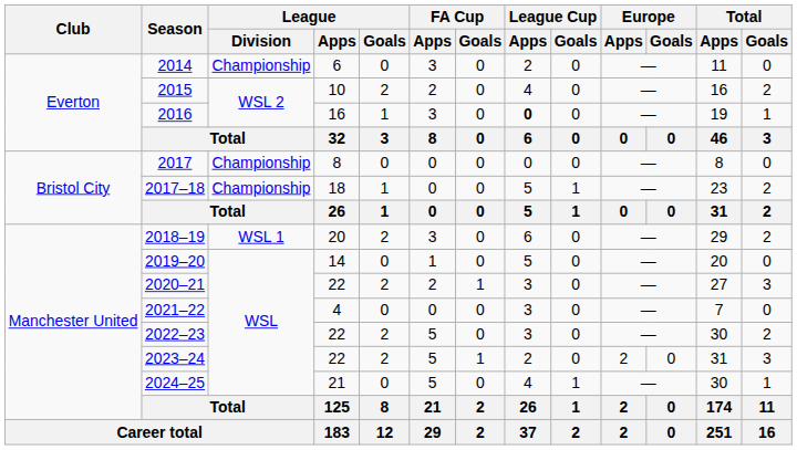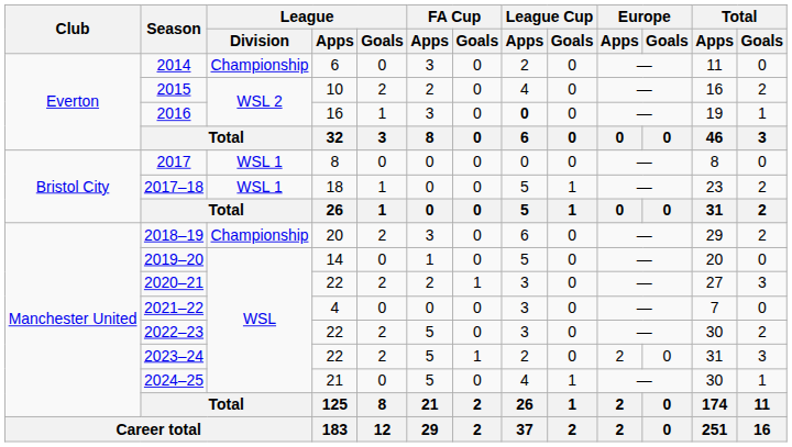 <table class="wikitable" style="text-align:center">
 <tr>
 <th rowspan="2">Club</th>
 <th rowspan="2">Season</th>
 <th colspan="3">League</th>
 <th colspan="2">FA Cup</th>
 <th colspan="2">League Cup</th>
 <th colspan="2">Europe</th>
 <th colspan="2">Total</th>
 </tr>
 <tr>
 <th>Division</th>
 <th>Apps</th>
 <th>Goals</th>
 <th>Apps</th>
 <th>Goals</th>
 <th>Apps</th>
 <th>Goals</th>
 <th>Apps</th>
 <th>Goals</th>
 <th>Apps</th>
 <th>Goals</th>
 </tr>
 <tr>
 <td rowspan="4"><a href='#'>Everton</a></td>
 <td><a href='#'>2014</a></td>
 <td><a href='#'>Championship</a></td>
 <td>6</td>
 <td>0</td>
 <td>3</td>
 <td>0</td>
 <td>2</td>
 <td>0</td>
 <td colspan=2>—</td>
 <td>11</td>
 <td>0</td>
 </tr>
 <tr>
 <td><a href='#'>2015</a></td>
 <td rowspan=2><a href='#'>WSL 2</a></td>
 <td>10</td>
 <td>2</td>
 <td>2</td>
 <td>0</td>
 <td>4</td>
 <td>0</td>
 <td colspan=2>—</td>
 <td>16</td>
 <td>2</td>
 </tr>
 <tr>
 <td><a href='#'>2016</a></td>
 <td>16</td>
 <td>1</td>
 <td>3</td>
 <td>0</td>
 <td><strong>0</strong></td>
 <td>0</td>
 <td colspan=2>—</td>
 <td>19</td>
 <td>1</td>
 </tr>
 <tr>
 <th colspan="2">Total</th>
 <th>32</th>
 <th>3</th>
 <th>8</th>
 <th>0</th>
 <th>6</th>
 <th>0</th>
 <th>0</th>
 <th>0</th>
 <th>46</th>
 <th>3</th>
 </tr>
 <tr>
 <td rowspan="3"><a href='#'>Bristol City</a></td>
 <td><a href='#'>2017</a></td>
-<td><a href='#'>Championship</a></td>
+<td><a href='#'>WSL 1</a></td>
 <td>8</td>
 <td>0</td>
 <td>0</td>
 <td>0</td>
 <td>0</td>
 <td>0</td>
 <td colspan=2>—</td>
 <td>8</td>
 <td>0</td>
 </tr>
 <tr>
 <td><a href='#'>2017–18</a></td>
-<td><a href='#'>Championship</a></td>
+<td><a href='#'>WSL 1</a></td>
 <td>18</td>
 <td>1</td>
 <td>0</td>
 <td>0</td>
 <td>5</td>
 <td>1</td>
 <td colspan=2>—</td>
 <td>23</td>
 <td>2</td>
 </tr>
 <tr>
 <th colspan="2">Total</th>
 <th>26</th>
 <th>1</th>
 <th>0</th>
 <th>0</th>
 <th>5</th>
 <th>1</th>
 <th>0</th>
 <th>0</th>
 <th>31</th>
 <th>2</th>
 </tr>
 <tr>
 <td rowspan="8"><a href='#'>Manchester United</a></td>
 <td><a href='#'>2018–19</a></td>
-<td><a href='#'>WSL 1</a></td>
+<td><a href='#'>Championship</a></td>
 <td>20</td>
 <td>2</td>
 <td>3</td>
 <td>0</td>
 <td>6</td>
 <td>0</td>
 <td colspan=2>—</td>
 <td>29</td>
 <td>2</td>
 </tr>
 <tr>
 <td><a href='#'>2019–20</a></td>
 <td rowspan="6"><a href='#'>WSL</a></td>
 <td>14</td>
 <td>0</td>
 <td>1</td>
 <td>0</td>
 <td>5</td>
 <td>0</td>
 <td colspan=2>—</td>
 <td>20</td>
 <td>0</td>
 </tr>
 <tr>
 <td><a href='#'>2020–21</a></td>
 <td>22</td>
 <td>2</td>
 <td>2</td>
 <td>1</td>
 <td>3</td>
 <td>0</td>
 <td colspan=2>—</td>
 <td>27</td>
 <td>3</td>
 </tr>
 <tr>
 <td><a href='#'>2021–22</a></td>
 <td>4</td>
 <td>0</td>
 <td>0</td>
 <td>0</td>
 <td>3</td>
 <td>0</td>
 <td colspan=2>—</td>
 <td>7</td>
 <td>0</td>
 </tr>
 <tr>
 <td><a href='#'>2022–23</a></td>
 <td>22</td>
 <td>2</td>
 <td>5</td>
 <td>0</td>
 <td>3</td>
 <td>0</td>
 <td colspan=2>—</td>
 <td>30</td>
 <td>2</td>
 </tr>
 <tr>
 <td><a href='#'>2023–24</a></td>
 <td>22</td>
 <td>2</td>
 <td>5</td>
 <td>1</td>
 <td>2</td>
 <td>0</td>
 <td>2</td>
 <td>0</td>
 <td>31</td>
 <td>3</td>
 </tr>
 <tr>
 <td><a href='#'>2024–25</a></td>
 <td>21</td>
 <td>0</td>
 <td>5</td>
 <td>0</td>
 <td>4</td>
 <td>1</td>
 <td colspan=2>—</td>
 <td>30</td>
 <td>1</td>
 </tr>
 <tr>
 <th colspan="2">Total</th>
 <th>125</th>
 <th>8</th>
 <th>21</th>
 <th>2</th>
 <th>26</th>
 <th>1</th>
 <th>2</th>
 <th>0</th>
 <th>174</th>
 <th>11</th>
 </tr>
 <tr>
 <th colspan="3">Career total</th>
 <th>183</th>
 <th>12</th>
 <th>29</th>
 <th>2</th>
 <th>37</th>
 <th>2</th>
 <th>2</th>
 <th>0</th>
 <th>251</th>
 <th>16</th>
 </tr>
 </table>
